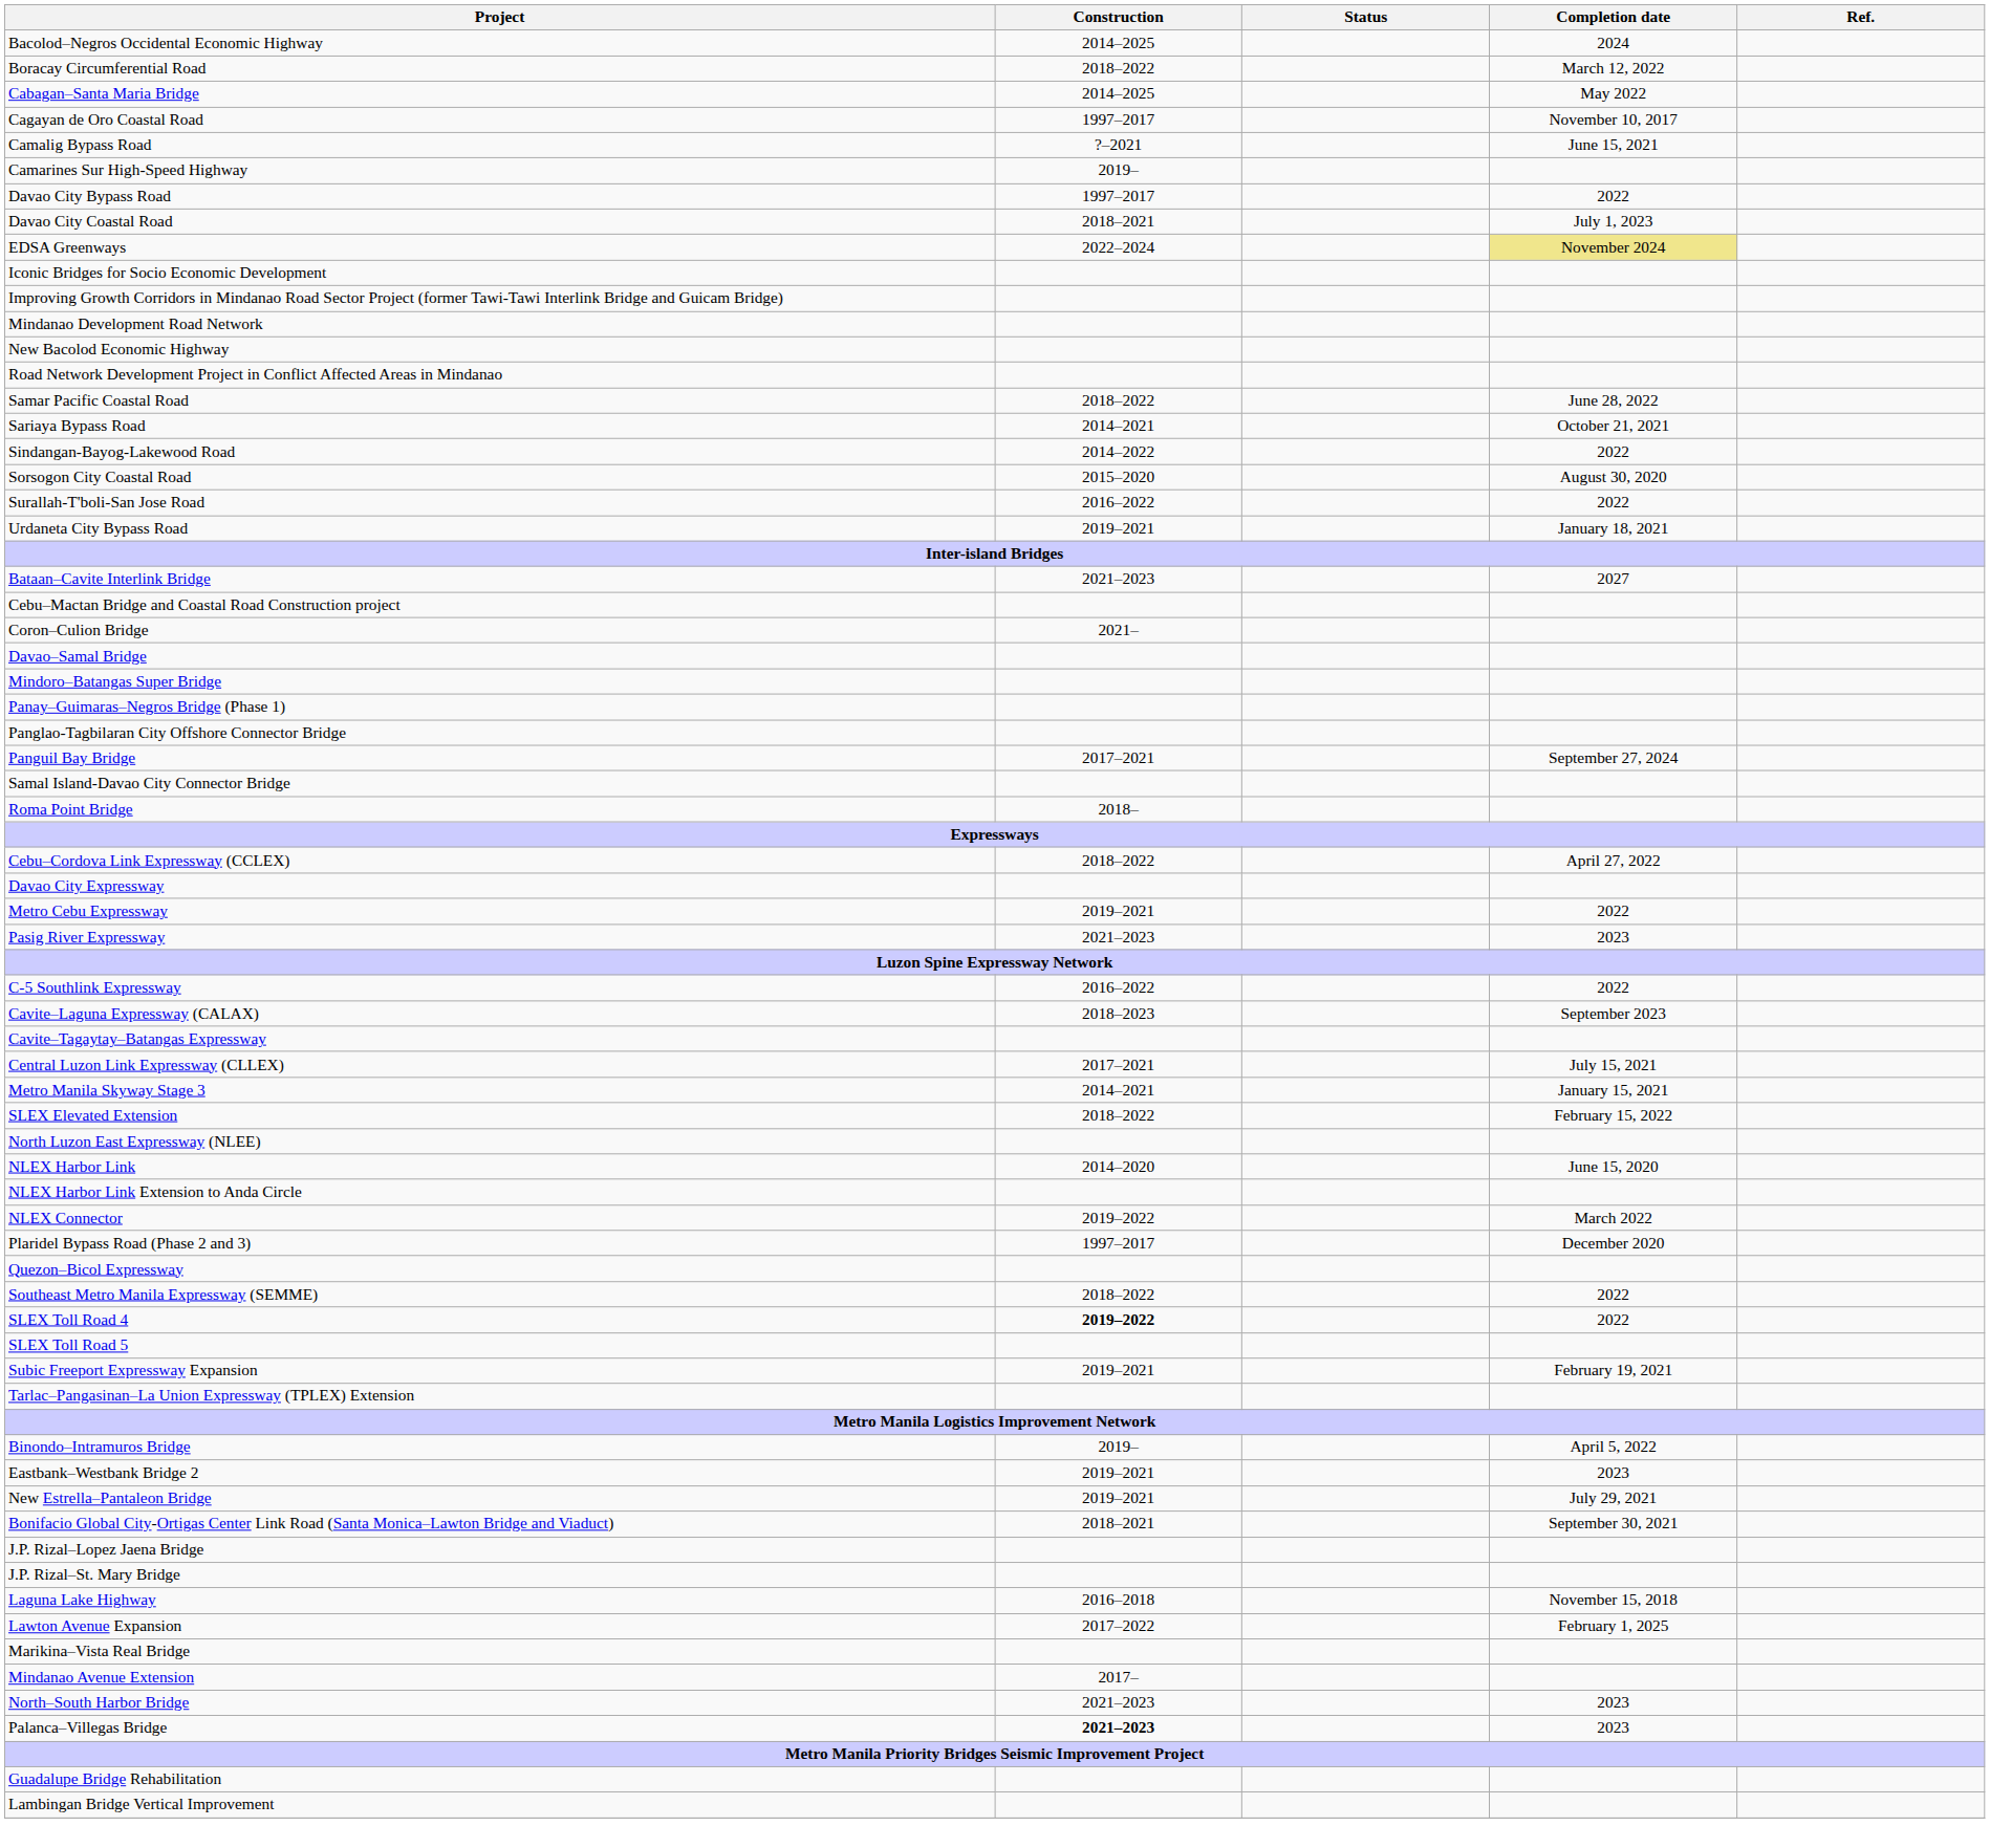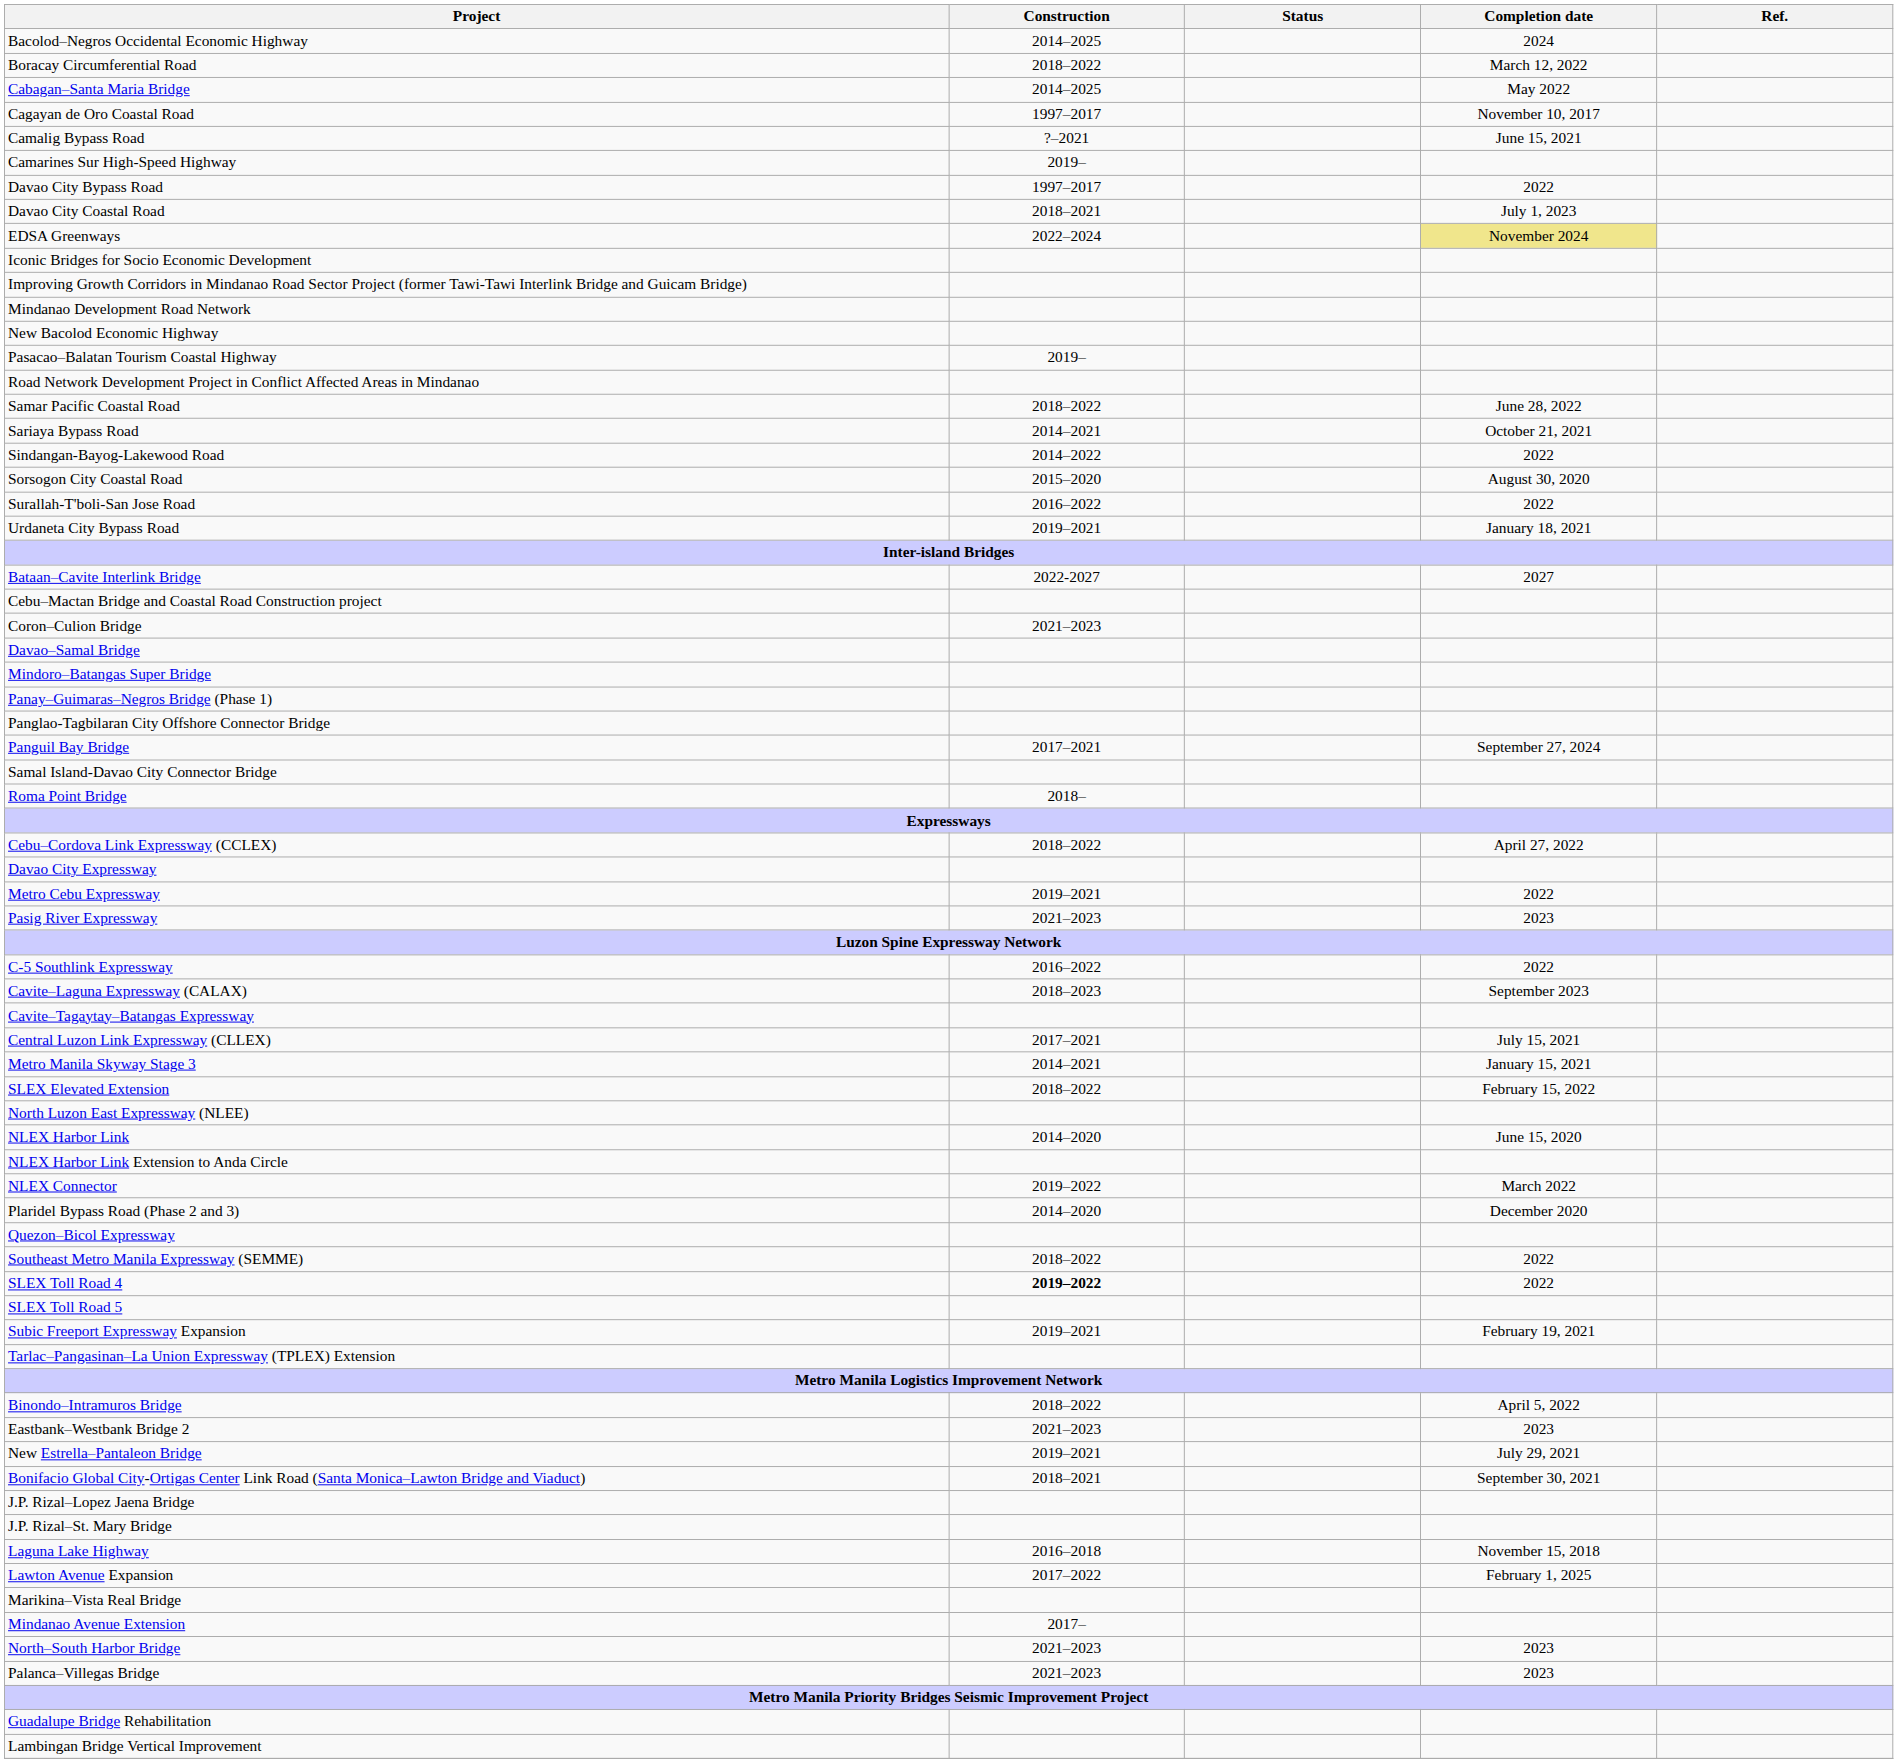 <table class="wikitable">
 <tr>
 <th scope="col" style="width:20%;">Project</th>
 <th scope="col" style="width:5%;">Construction</th>
 <th scope="col" style="width:5%;">Status</th>
 <th scope="col" style="width:5%;">Completion date</th>
 <th scope="col" style="width:5%;">Ref.</th>
 </tr>
 <tr>
 <td>Bacolod–Negros Occidental Economic Highway</td>
 <td style="text-align:center;">2014–2025</td>
 <td></td>
 <td style="text-align:center;">2024</td>
 <td></td>
 </tr>
 <tr>
 <td>Boracay Circumferential Road</td>
 <td style="text-align:center;">2018–2022</td>
 <td></td>
 <td style="text-align:center;">March 12, 2022</td>
 <td></td>
 </tr>
 <tr>
 <td><a href='#'>Cabagan–Santa Maria Bridge</a></td>
 <td style="text-align:center;">2014–2025</td>
 <td></td>
 <td style="text-align:center;">May 2022</td>
 <td></td>
 </tr>
 <tr>
 <td>Cagayan de Oro Coastal Road</td>
 <td style="text-align:center;">1997–2017</td>
 <td></td>
 <td style="text-align:center;">November 10, 2017</td>
 <td></td>
 </tr>
 <tr>
 <td>Camalig Bypass Road</td>
 <td style="text-align:center;">?–2021</td>
 <td></td>
 <td style="text-align:center;">June 15, 2021</td>
 <td></td>
 </tr>
 <tr>
 <td>Camarines Sur High-Speed Highway</td>
 <td style="text-align:center;">2019–</td>
 <td></td>
 <td style="text-align:center;"></td>
 <td></td>
 </tr>
 <tr>
 <td>Davao City Bypass Road</td>
 <td style="text-align:center;">1997–2017</td>
 <td></td>
 <td style="text-align:center;">2022</td>
 <td></td>
 </tr>
 <tr>
 <td>Davao City Coastal Road</td>
 <td style="text-align:center;">2018–2021</td>
 <td></td>
 <td style="text-align:center;">July 1, 2023</td>
 <td></td>
 </tr>
 <tr>
 <td>EDSA Greenways</td>
 <td style="text-align:center;">2022–2024</td>
 <td></td>
 <td style="background: khaki; text-align:center;">November 2024</td>
 <td></td>
 </tr>
 <tr>
 <td>Iconic Bridges for Socio Economic Development</td>
 <td style="text-align:center;"></td>
 <td></td>
 <td style="text-align:center;"></td>
 <td></td>
 </tr>
 <tr>
 <td>Improving Growth Corridors in Mindanao Road Sector Project (former Tawi-Tawi Interlink Bridge and Guicam Bridge)</td>
 <td style="text-align:center;"></td>
 <td></td>
 <td style="text-align:center;"></td>
 <td></td>
 </tr>
 <tr>
 <td>Mindanao Development Road Network</td>
 <td style="text-align:center;"></td>
 <td></td>
 <td style="text-align:center;"></td>
 <td></td>
 </tr>
 <tr>
 <td>New Bacolod Economic Highway</td>
 <td style="text-align:center;"></td>
 <td></td>
 <td style="text-align:center;"></td>
 <td></td>
 </tr>
 <tr>
+<td>Pasacao–Balatan Tourism Coastal Highway</td>
+<td style="text-align:center;">2019–</td>
+<td></td>
+<td style="text-align:center;"></td>
+<td></td>
+</tr>
+<tr>
 <td>Road Network Development Project in Conflict Affected Areas in Mindanao</td>
 <td style="text-align:center;"></td>
 <td></td>
 <td style="text-align:center;"></td>
 <td></td>
 </tr>
 <tr>
 <td>Samar Pacific Coastal Road</td>
 <td style="text-align:center;">2018–2022</td>
 <td></td>
 <td style="text-align:center;">June 28, 2022</td>
 <td></td>
 </tr>
 <tr>
 <td>Sariaya Bypass Road</td>
 <td style="text-align:center;">2014–2021</td>
 <td></td>
 <td style="text-align:center;">October 21, 2021</td>
 <td></td>
 </tr>
 <tr>
 <td>Sindangan-Bayog-Lakewood Road</td>
 <td style="text-align:center;">2014–2022</td>
 <td></td>
 <td style="text-align:center;">2022</td>
 <td></td>
 </tr>
 <tr>
 <td>Sorsogon City Coastal Road</td>
 <td style="text-align:center;">2015–2020</td>
 <td></td>
 <td style="text-align:center;">August 30, 2020</td>
 <td></td>
 </tr>
 <tr>
 <td>Surallah-T'boli-San Jose Road</td>
 <td style="text-align:center;">2016–2022</td>
 <td></td>
 <td style="text-align:center;">2022</td>
 <td></td>
 </tr>
 <tr>
 <td>Urdaneta City Bypass Road</td>
 <td style="text-align:center;">2019–2021</td>
 <td></td>
 <td style="text-align:center;">January 18, 2021</td>
 <td></td>
 </tr>
 <tr>
 <th colspan="5" style="background-color:#ccccff;">Inter-island Bridges</th>
 </tr>
 <tr>
 <td><a href='#'>Bataan–Cavite Interlink Bridge</a></td>
-<td style="text-align:center;">2021–2023</td>
+<td style="text-align:center;">2022-2027</td>
 <td></td>
 <td style="text-align:center;">2027</td>
 <td></td>
 </tr>
 <tr>
 <td>Cebu–Mactan Bridge and Coastal Road Construction project</td>
 <td style="text-align:center;"></td>
 <td></td>
 <td style="text-align:center;"></td>
 <td></td>
 </tr>
 <tr>
 <td>Coron–Culion Bridge</td>
-<td style="text-align:center;">2021–</td>
+<td style="text-align:center;">2021–2023</td>
 <td></td>
 <td style="text-align:center;"></td>
 <td></td>
 </tr>
 <tr>
 <td><a href='#'>Davao–Samal Bridge</a></td>
 <td style="text-align:center;"></td>
 <td></td>
 <td style="text-align:center;"></td>
 <td></td>
 </tr>
 <tr>
 <td><a href='#'>Mindoro–Batangas Super Bridge</a></td>
 <td style="text-align:center;"></td>
 <td></td>
 <td style="text-align:center;"></td>
 <td></td>
 </tr>
 <tr>
 <td><a href='#'>Panay–Guimaras–Negros Bridge</a> (Phase 1)</td>
 <td style="text-align:center;"></td>
 <td></td>
 <td style="text-align:center;"></td>
 <td></td>
 </tr>
 <tr>
 <td>Panglao-Tagbilaran City Offshore Connector Bridge</td>
 <td style="text-align:center;"></td>
 <td></td>
 <td style="text-align:center;"></td>
 <td></td>
 </tr>
 <tr>
 <td><a href='#'>Panguil Bay Bridge</a></td>
 <td style="text-align:center;">2017–2021</td>
 <td></td>
 <td style="text-align:center;">September 27, 2024</td>
 <td></td>
 </tr>
 <tr>
 <td>Samal Island-Davao City Connector Bridge</td>
 <td style="text-align:center;"></td>
 <td></td>
 <td style="text-align:center;"></td>
 <td></td>
 </tr>
 <tr>
 <td><a href='#'>Roma Point Bridge</a></td>
 <td style="text-align:center;">2018–</td>
 <td></td>
 <td style="text-align:center;"></td>
 <td></td>
 </tr>
 <tr>
 <th colspan="5" style="background-color:#ccccff;">Expressways</th>
 </tr>
 <tr>
 <td><a href='#'>Cebu–Cordova Link Expressway</a> (CCLEX)</td>
 <td style="text-align:center;">2018–2022</td>
 <td></td>
 <td style="text-align:center;">April 27, 2022</td>
 <td></td>
 </tr>
 <tr>
 <td><a href='#'>Davao City Expressway</a></td>
 <td style="text-align:center;"></td>
 <td></td>
 <td style="text-align:center;"></td>
 <td></td>
 </tr>
 <tr>
 <td><a href='#'>Metro Cebu Expressway</a></td>
 <td style="text-align:center;">2019–2021</td>
 <td></td>
 <td style="text-align:center;">2022</td>
 <td></td>
 </tr>
 <tr>
 <td><a href='#'>Pasig River Expressway</a></td>
 <td style="text-align:center;">2021–2023</td>
 <td></td>
 <td style="text-align:center;">2023</td>
 <td></td>
 </tr>
 <tr>
 <th colspan="5" style="background-color:#ccccff;">Luzon Spine Expressway Network</th>
 </tr>
 <tr>
 <td><a href='#'>C-5 Southlink Expressway</a></td>
 <td style="text-align:center;">2016–2022</td>
 <td></td>
 <td style="text-align:center;">2022</td>
 <td></td>
 </tr>
 <tr>
 <td><a href='#'>Cavite–Laguna Expressway</a> (CALAX)</td>
 <td style="text-align:center;">2018–2023</td>
 <td></td>
 <td style="text-align:center;">September 2023</td>
 <td></td>
 </tr>
 <tr>
 <td><a href='#'>Cavite–Tagaytay–Batangas Expressway</a></td>
 <td style="text-align:center;"></td>
 <td></td>
 <td style="text-align:center;"></td>
 <td></td>
 </tr>
 <tr>
 <td><a href='#'>Central Luzon Link Expressway</a> (CLLEX)</td>
 <td style="text-align:center;">2017–2021</td>
 <td></td>
 <td style="text-align:center;">July 15, 2021</td>
 <td></td>
 </tr>
 <tr>
 <td><a href='#'>Metro Manila Skyway Stage 3</a></td>
 <td style="text-align:center;">2014–2021</td>
 <td></td>
 <td style="text-align:center;">January 15, 2021</td>
 <td></td>
 </tr>
 <tr>
 <td><a href='#'>SLEX Elevated Extension</a></td>
 <td style="text-align:center;">2018–2022</td>
 <td></td>
 <td style="text-align:center;">February 15, 2022</td>
 <td></td>
 </tr>
 <tr>
 <td><a href='#'>North Luzon East Expressway</a> (NLEE)</td>
 <td style="text-align:center;"></td>
 <td></td>
 <td style="text-align:center;"></td>
 <td></td>
 </tr>
 <tr>
 <td><a href='#'>NLEX Harbor Link</a></td>
 <td style="text-align:center;">2014–2020</td>
 <td></td>
 <td style="text-align:center;">June 15, 2020</td>
 <td></td>
 </tr>
 <tr>
 <td><a href='#'>NLEX Harbor Link</a> Extension to Anda Circle</td>
 <td style="text-align:center;"></td>
 <td></td>
 <td style="text-align:center;"></td>
 <td></td>
 </tr>
 <tr>
 <td><a href='#'>NLEX Connector</a></td>
 <td style="text-align:center;">2019–2022</td>
 <td></td>
 <td style="text-align:center;">March 2022</td>
 <td></td>
 </tr>
 <tr>
 <td>Plaridel Bypass Road (Phase 2 and 3)</td>
-<td style="text-align:center;">1997–2017</td>
+<td style="text-align:center;">2014–2020</td>
 <td></td>
 <td style="text-align:center;">December 2020</td>
 <td></td>
 </tr>
 <tr>
 <td><a href='#'>Quezon–Bicol Expressway</a></td>
 <td style="text-align:center;"></td>
 <td></td>
 <td style="text-align:center;"></td>
 <td></td>
 </tr>
 <tr>
 <td><a href='#'>Southeast Metro Manila Expressway</a> (SEMME)</td>
 <td style="text-align:center;">2018–2022</td>
 <td></td>
 <td style="text-align:center;">2022</td>
 <td></td>
 </tr>
 <tr>
 <td><a href='#'>SLEX Toll Road 4</a></td>
 <td style="text-align:center;"><strong>2019–2022</strong></td>
 <td></td>
 <td style="text-align:center;">2022</td>
 <td></td>
 </tr>
 <tr>
 <td><a href='#'>SLEX Toll Road 5</a></td>
 <td style="text-align:center;"></td>
 <td></td>
 <td></td>
 <td></td>
 </tr>
 <tr>
 <td><a href='#'>Subic Freeport Expressway</a> Expansion</td>
 <td style="text-align:center;">2019–2021</td>
 <td></td>
 <td style="text-align:center;">February 19, 2021</td>
 <td></td>
 </tr>
 <tr>
 <td><a href='#'>Tarlac–Pangasinan–La Union Expressway</a> (TPLEX) Extension</td>
 <td style="text-align:center;"></td>
 <td></td>
 <td></td>
 <td></td>
 </tr>
 <tr>
 <th colspan="5" style="background-color:#ccccff;">Metro Manila Logistics Improvement Network</th>
 </tr>
 <tr>
 <td><a href='#'>Binondo–Intramuros Bridge</a></td>
-<td style="text-align:center;">2019–</td>
+<td style="text-align:center;">2018–2022</td>
 <td></td>
 <td style="text-align:center;">April 5, 2022</td>
 <td></td>
 </tr>
 <tr>
 <td>Eastbank–Westbank Bridge 2</td>
-<td style="text-align:center;">2019–2021</td>
+<td style="text-align:center;">2021–2023</td>
 <td></td>
 <td style="text-align:center;">2023</td>
 <td></td>
 </tr>
 <tr>
 <td>New <a href='#'>Estrella–Pantaleon Bridge</a></td>
 <td style="text-align:center;">2019–2021</td>
 <td></td>
 <td style="text-align:center;">July 29, 2021</td>
 <td></td>
 </tr>
 <tr>
 <td><a href='#'>Bonifacio Global City</a>-<a href='#'>Ortigas Center</a> Link Road (<a href='#'>Santa Monica–Lawton Bridge and Viaduct</a>)</td>
 <td style="text-align:center;">2018–2021</td>
 <td></td>
 <td style="text-align:center;">September 30, 2021</td>
 <td></td>
 </tr>
 <tr>
 <td>J.P. Rizal–Lopez Jaena Bridge</td>
 <td style="text-align:center;"></td>
 <td></td>
 <td style="text-align:center;"></td>
 <td></td>
 </tr>
 <tr>
 <td>J.P. Rizal–St. Mary Bridge</td>
 <td style="text-align:center;"></td>
 <td></td>
 <td style="text-align:center;"></td>
 <td></td>
 </tr>
 <tr>
 <td><a href='#'>Laguna Lake Highway</a></td>
 <td style="text-align:center;">2016–2018</td>
 <td></td>
 <td style="text-align:center;">November 15, 2018</td>
 <td></td>
 </tr>
 <tr>
 <td><a href='#'>Lawton Avenue</a> Expansion</td>
 <td style="text-align:center;">2017–2022</td>
 <td></td>
 <td style="text-align:center;">February 1, 2025</td>
 <td></td>
 </tr>
 <tr>
 <td>Marikina–Vista Real Bridge</td>
 <td style="text-align:center;"></td>
 <td></td>
 <td style="text-align:center;"></td>
 <td></td>
 </tr>
 <tr>
 <td><a href='#'>Mindanao Avenue Extension</a></td>
 <td style="text-align:center;">2017–</td>
 <td></td>
 <td style="text-align:center;"></td>
 <td></td>
 </tr>
 <tr>
 <td><a href='#'>North–South Harbor Bridge</a></td>
 <td style="text-align:center;">2021–2023</td>
 <td></td>
 <td style="text-align:center;">2023</td>
 <td></td>
 </tr>
 <tr>
 <td>Palanca–Villegas Bridge</td>
-<td style="text-align:center;"><strong>2021–2023</strong></td>
+<td style="text-align:center;">2021–2023</td>
 <td></td>
 <td style="text-align:center;">2023</td>
 <td></td>
 </tr>
 <tr>
 <th colspan="5" style="background-color:#ccccff;">Metro Manila Priority Bridges Seismic Improvement Project</th>
 </tr>
 <tr>
 <td><a href='#'>Guadalupe Bridge</a> Rehabilitation</td>
 <td style="text-align:center;"></td>
 <td></td>
 <td style="text-align:center;"></td>
 <td></td>
 </tr>
 <tr>
 <td>Lambingan Bridge Vertical Improvement</td>
 <td style="text-align:center;"></td>
 <td></td>
 <td style="text-align:center;"></td>
 <td></td>
 </tr>
 <tr>
 </tr>
 </table>
